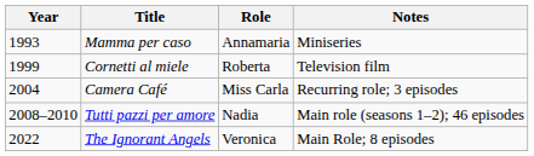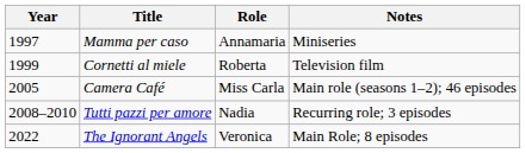 <table class="wikitable">
 <tr>
 <th>Year</th>
 <th>Title</th>
 <th>Role</th>
 <th>Notes</th>
 </tr>
 <tr>
-<td>1993</td>
+<td>1997</td>
 <td><em>Mamma per caso</em></td>
 <td>Annamaria</td>
 <td>Miniseries</td>
 </tr>
 <tr>
 <td>1999</td>
 <td><em>Cornetti al miele</em></td>
 <td>Roberta</td>
 <td>Television film</td>
 </tr>
 <tr>
-<td>2004</td>
+<td>2005</td>
 <td><em>Camera Café</em></td>
 <td>Miss Carla</td>
-<td>Recurring role; 3 episodes</td>
+<td>Main role (seasons 1–2); 46 episodes</td>
 </tr>
 <tr>
 <td>2008–2010</td>
 <td><em><a href='#'>Tutti pazzi per amore</a></em></td>
 <td>Nadia</td>
-<td>Main role (seasons 1–2); 46 episodes</td>
+<td>Recurring role; 3 episodes</td>
 </tr>
 <tr>
 <td>2022</td>
 <td><em><a href='#'>The Ignorant Angels</a></em></td>
 <td>Veronica</td>
 <td>Main Role; 8 episodes</td>
 </tr>
 </table>
